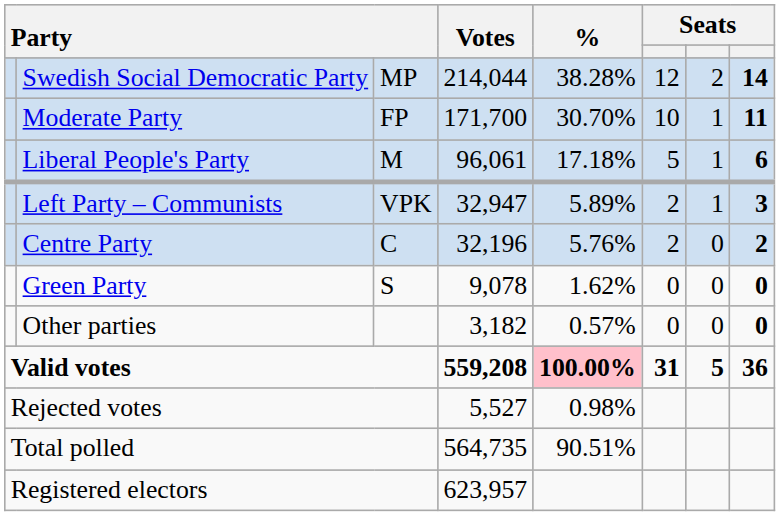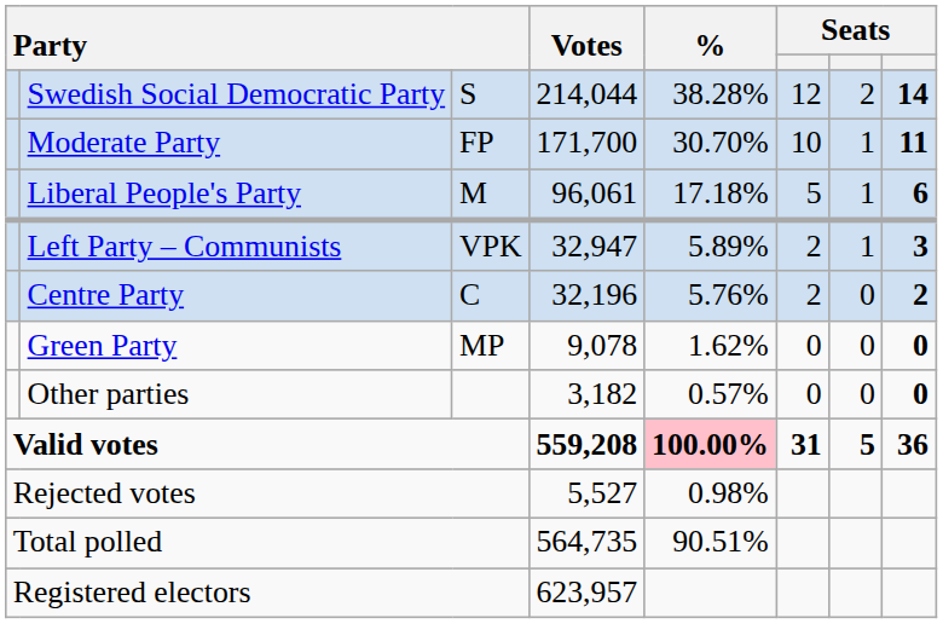 <table class="wikitable" border="1" style="text-align:right;">
 <tr>
 <th style="text-align:left;" valign=bottom rowspan=2 colspan=3>Party</th>
 <th align=center valign=bottom rowspan=2 width="50">Votes</th>
 <th align=center valign=bottom rowspan=2 width="50">%</th>
 <th colspan=3>Seats</th>
 </tr>
 <tr>
 <th align=center valign=bottom width="20"><small></small></th>
 <th align=center valign=bottom width="20"><small><a href='#'></a></small></th>
 <th align=center valign=bottom width="20"><small></small></th>
 </tr>
 <tr style="background:#CEE0F2;">
 <td></td>
 <td align=left style="white-space: nowrap;"><a href='#'>Swedish Social Democratic Party</a></td>
-<td align=left>MP</td>
+<td align=left>S</td>
 <td>214,044</td>
 <td>38.28%</td>
 <td>12</td>
 <td>2</td>
 <td><strong>14</strong></td>
 </tr>
 <tr style="background:#CEE0F2;">
 <td></td>
 <td align=left><a href='#'>Moderate Party</a></td>
 <td align=left>FP</td>
 <td>171,700</td>
 <td>30.70%</td>
 <td>10</td>
 <td>1</td>
 <td><strong>11</strong></td>
 </tr>
 <tr style="background:#CEE0F2;">
 <td></td>
 <td align=left><a href='#'>Liberal People's Party</a></td>
 <td align=left>M</td>
 <td>96,061</td>
 <td>17.18%</td>
 <td>5</td>
 <td>1</td>
 <td><strong>6</strong></td>
 </tr>
 <tr style="background:#CEE0F2; border-top:3px solid darkgray;">
 <td></td>
 <td align=left><a href='#'>Left Party – Communists</a></td>
 <td align=left>VPK</td>
 <td>32,947</td>
 <td>5.89%</td>
 <td>2</td>
 <td>1</td>
 <td><strong>3</strong></td>
 </tr>
 <tr style="background:#CEE0F2;">
 <td></td>
 <td align=left><a href='#'>Centre Party</a></td>
 <td align=left>C</td>
 <td>32,196</td>
 <td>5.76%</td>
 <td>2</td>
 <td>0</td>
 <td><strong>2</strong></td>
 </tr>
 <tr>
 <td></td>
 <td align=left><a href='#'>Green Party</a></td>
-<td align=left>S</td>
+<td align=left>MP</td>
 <td>9,078</td>
 <td>1.62%</td>
 <td>0</td>
 <td>0</td>
 <td><strong>0</strong></td>
 </tr>
 <tr>
 <td></td>
 <td align=left>Other parties</td>
 <td></td>
 <td>3,182</td>
 <td>0.57%</td>
 <td>0</td>
 <td>0</td>
 <td><strong>0</strong></td>
 </tr>
 <tr style="font-weight:bold">
 <td align=left colspan=3>Valid votes</td>
 <td>559,208</td>
 <td style="background: pink;">100.00%</td>
 <td>31</td>
 <td>5</td>
 <td>36</td>
 </tr>
 <tr>
 <td align=left colspan=3>Rejected votes</td>
 <td>5,527</td>
 <td>0.98%</td>
 <td></td>
 <td></td>
 <td></td>
 </tr>
 <tr>
 <td align=left colspan=3>Total polled</td>
 <td>564,735</td>
 <td>90.51%</td>
 <td></td>
 <td></td>
 <td></td>
 </tr>
 <tr>
 <td align=left colspan=3>Registered electors</td>
 <td>623,957</td>
 <td></td>
 <td></td>
 <td></td>
 <td></td>
 </tr>
 </table>
